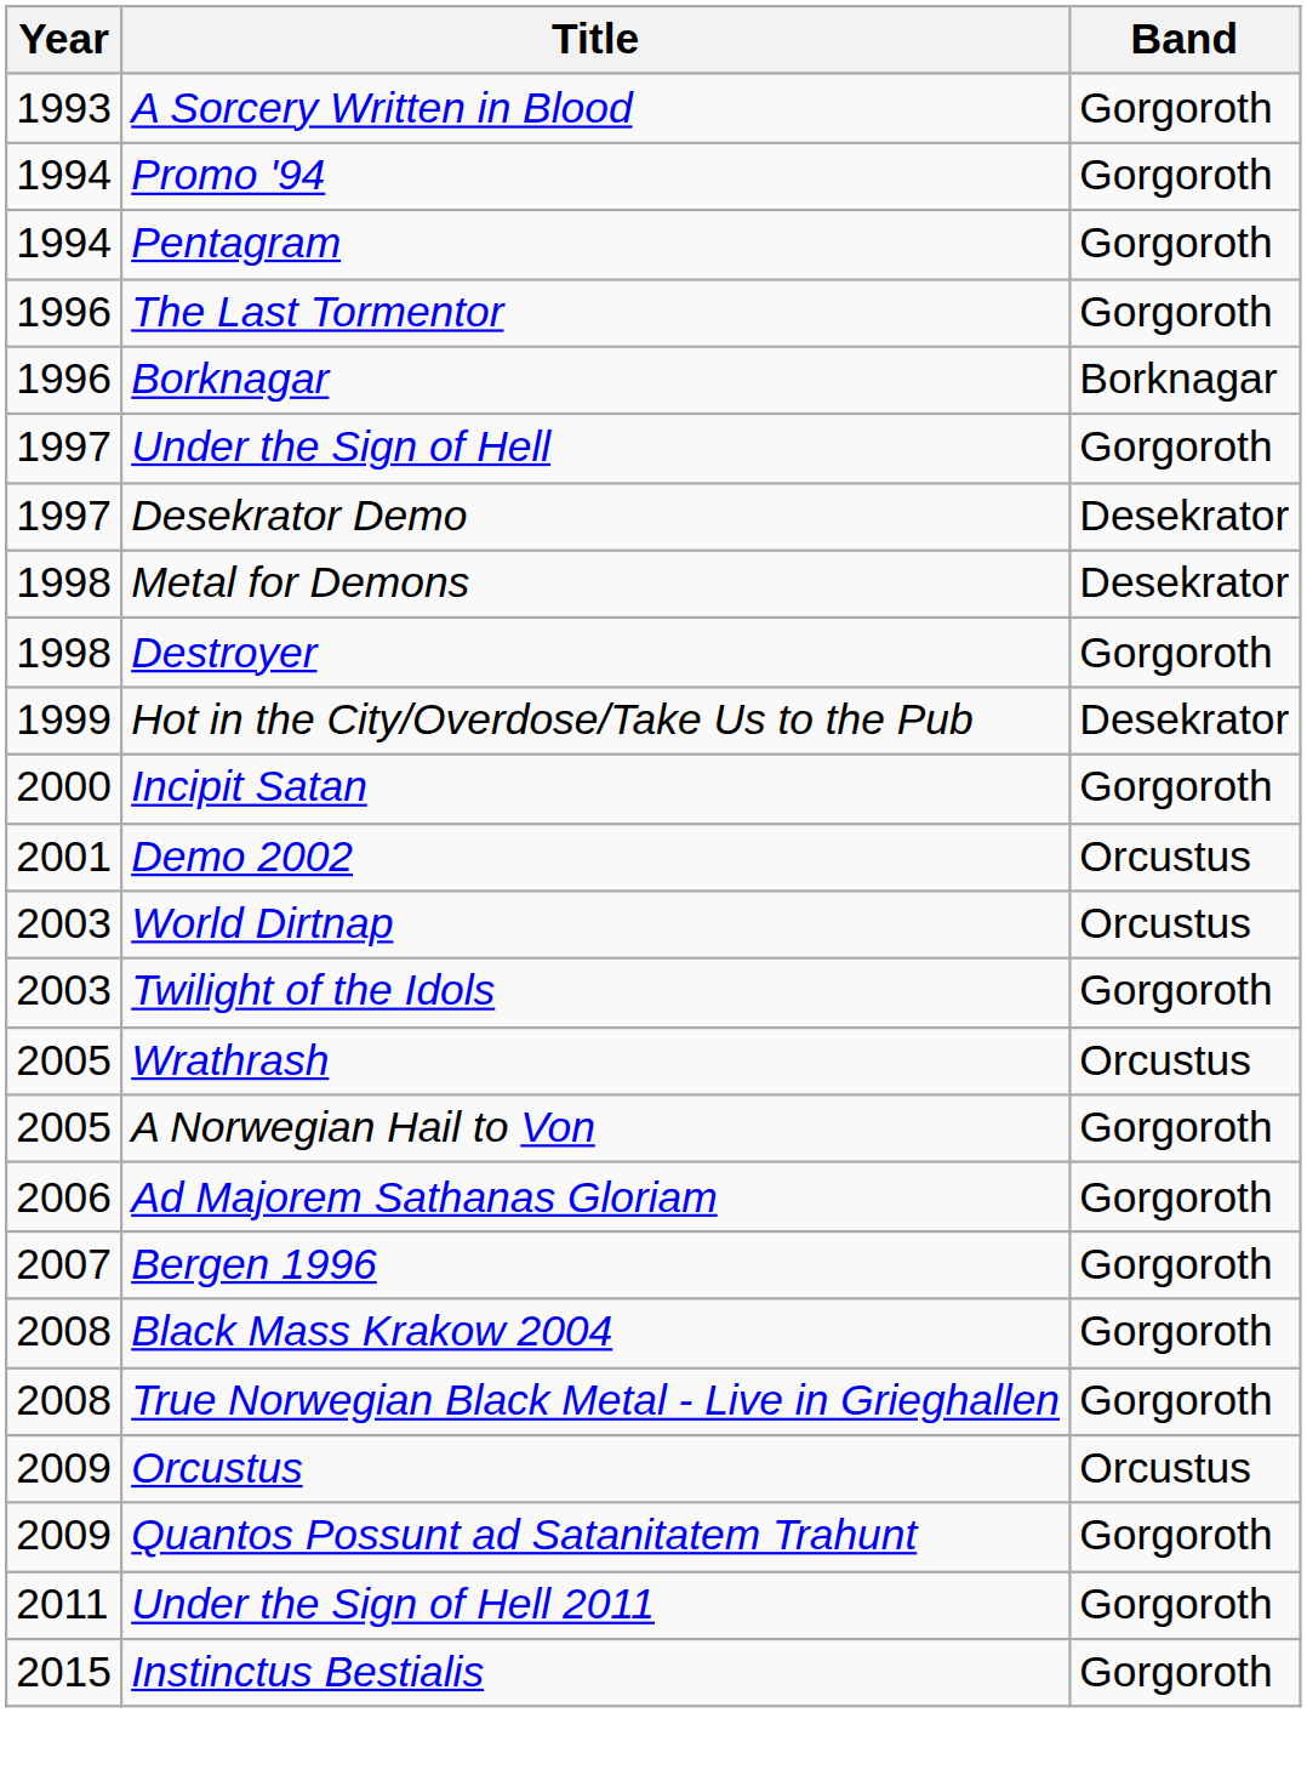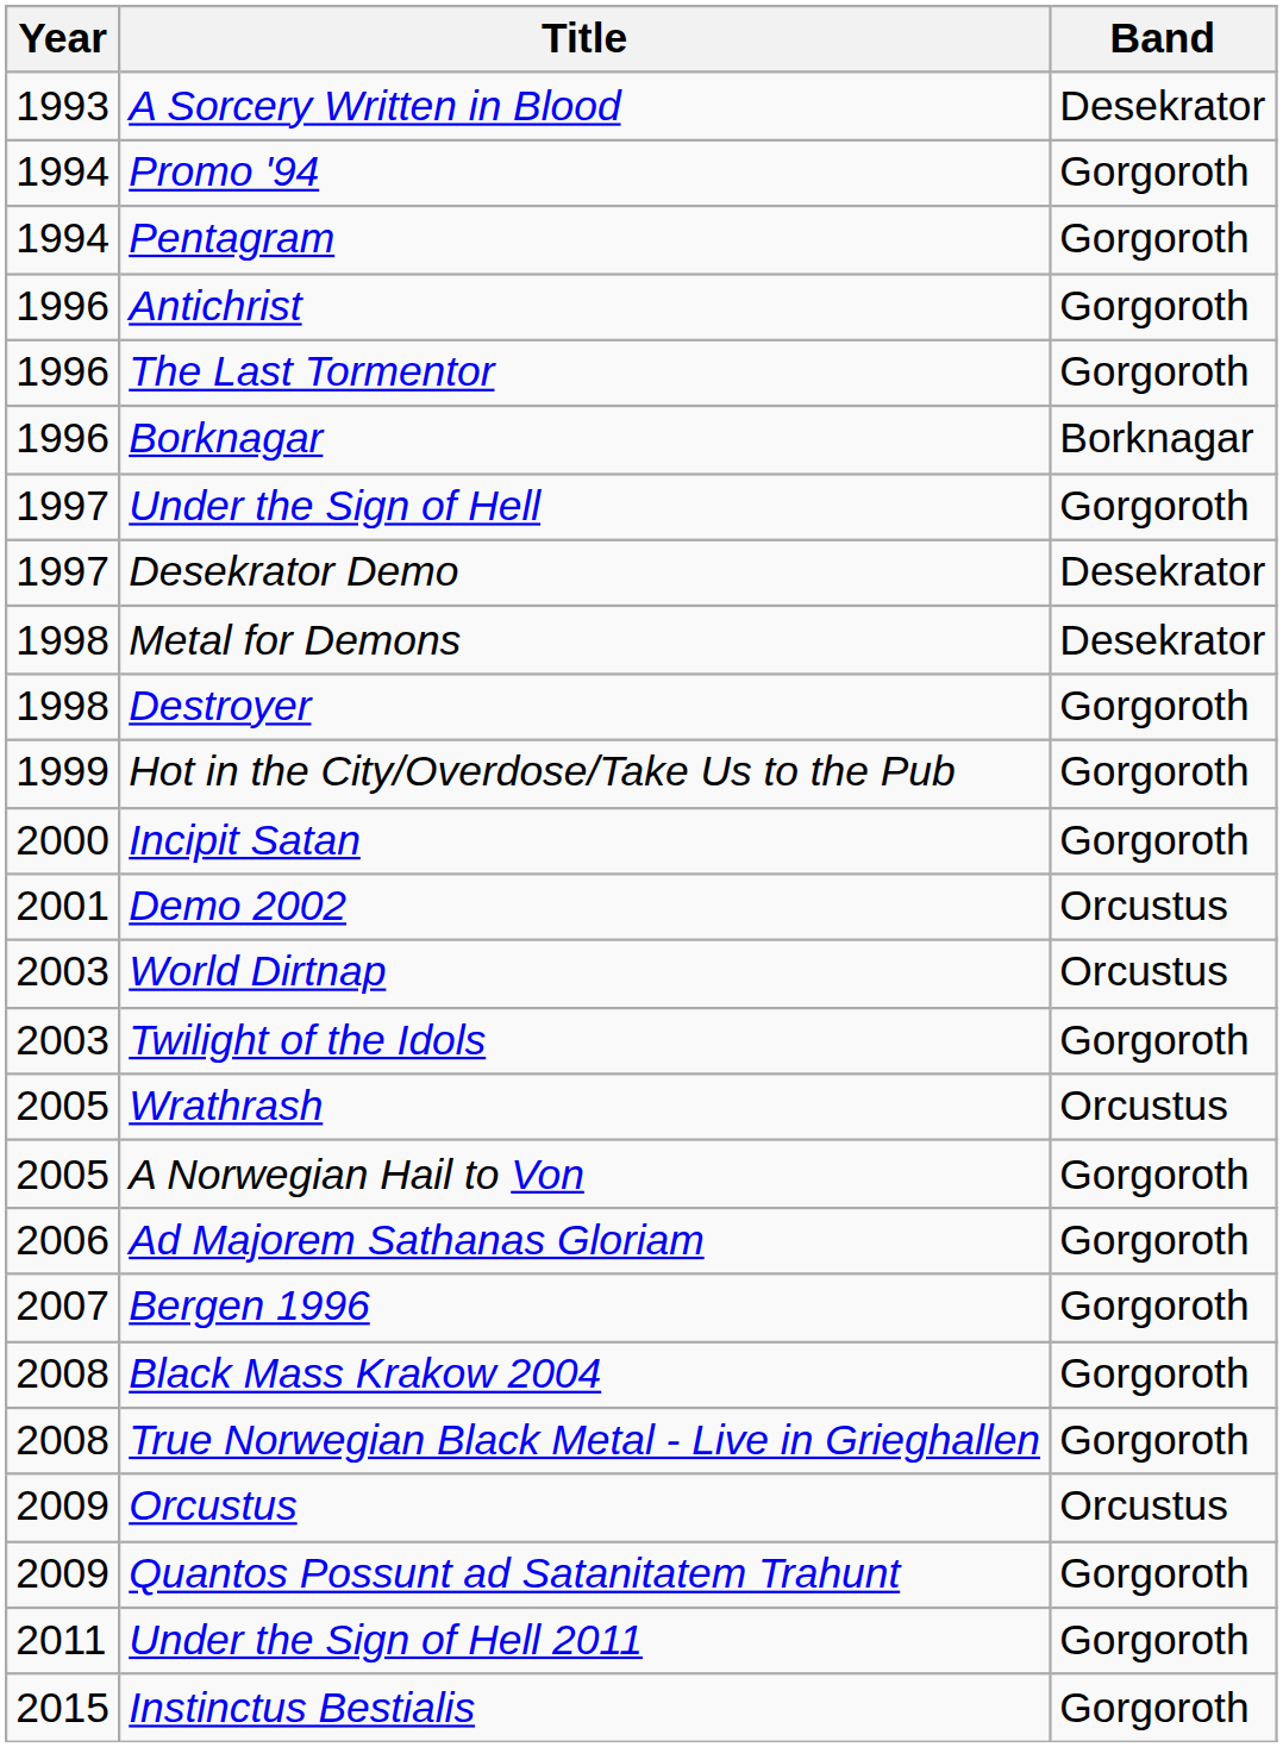 <table class="wikitable">
 <tr>
 <th>Year</th>
 <th>Title</th>
 <th>Band</th>
 </tr>
 <tr>
 <td>1993</td>
 <td><em><a href='#'>A Sorcery Written in Blood</a></em></td>
-<td>Gorgoroth</td>
+<td>Desekrator</td>
 </tr>
 <tr>
 <td>1994</td>
 <td><em><a href='#'>Promo '94</a></em></td>
 <td>Gorgoroth</td>
 </tr>
 <tr>
 <td>1994</td>
 <td><em><a href='#'>Pentagram</a></em></td>
+<td>Gorgoroth</td>
+</tr>
+<tr>
+<td>1996</td>
+<td><em><a href='#'>Antichrist</a></em></td>
 <td>Gorgoroth</td>
 </tr>
 <tr>
 <td>1996</td>
 <td><em><a href='#'>The Last Tormentor</a></em></td>
 <td>Gorgoroth</td>
 </tr>
 <tr>
 <td>1996</td>
 <td><em><a href='#'>Borknagar</a></em></td>
 <td>Borknagar</td>
 </tr>
 <tr>
 <td>1997</td>
 <td><em><a href='#'>Under the Sign of Hell</a></em></td>
 <td>Gorgoroth</td>
 </tr>
 <tr>
 <td>1997</td>
 <td><em>Desekrator Demo</em></td>
 <td>Desekrator</td>
 </tr>
 <tr>
 <td>1998</td>
 <td><em>Metal for Demons</em></td>
 <td>Desekrator</td>
 </tr>
 <tr>
 <td>1998</td>
 <td><em><a href='#'>Destroyer</a></em></td>
 <td>Gorgoroth</td>
 </tr>
 <tr>
 <td>1999</td>
 <td><em>Hot in the City/Overdose/Take Us to the Pub</em></td>
-<td>Desekrator</td>
+<td>Gorgoroth</td>
 </tr>
 <tr>
 <td>2000</td>
 <td><em><a href='#'>Incipit Satan</a></em></td>
 <td>Gorgoroth</td>
 </tr>
 <tr>
 <td>2001</td>
 <td><em><a href='#'>Demo 2002</a></em></td>
 <td>Orcustus</td>
 </tr>
 <tr>
 <td>2003</td>
 <td><em><a href='#'>World Dirtnap</a></em></td>
 <td>Orcustus</td>
 </tr>
 <tr>
 <td>2003</td>
 <td><em><a href='#'>Twilight of the Idols</a></em></td>
 <td>Gorgoroth</td>
 </tr>
 <tr>
 <td>2005</td>
 <td><em><a href='#'>Wrathrash</a></em></td>
 <td>Orcustus</td>
 </tr>
 <tr>
 <td>2005</td>
 <td><em>A Norwegian Hail to <a href='#'>Von</a></em></td>
 <td>Gorgoroth</td>
 </tr>
 <tr>
 <td>2006</td>
 <td><em><a href='#'>Ad Majorem Sathanas Gloriam</a></em></td>
 <td>Gorgoroth</td>
 </tr>
 <tr>
 <td>2007</td>
 <td><em><a href='#'>Bergen 1996</a></em></td>
 <td>Gorgoroth</td>
 </tr>
 <tr>
 <td>2008</td>
 <td><em><a href='#'>Black Mass Krakow 2004</a></em></td>
 <td>Gorgoroth</td>
 </tr>
 <tr>
 <td>2008</td>
 <td><em><a href='#'>True Norwegian Black Metal - Live in Grieghallen</a></em></td>
 <td>Gorgoroth</td>
 </tr>
 <tr>
 <td>2009</td>
 <td><em><a href='#'>Orcustus</a></em></td>
 <td>Orcustus</td>
 </tr>
 <tr>
 <td>2009</td>
 <td><em><a href='#'>Quantos Possunt ad Satanitatem Trahunt</a></em></td>
 <td>Gorgoroth</td>
 </tr>
 <tr>
 <td>2011</td>
 <td><em><a href='#'>Under the Sign of Hell 2011</a></em></td>
 <td>Gorgoroth</td>
 </tr>
 <tr>
 <td>2015</td>
 <td><em><a href='#'>Instinctus Bestialis</a></em></td>
 <td>Gorgoroth</td>
 </tr>
 </table>
